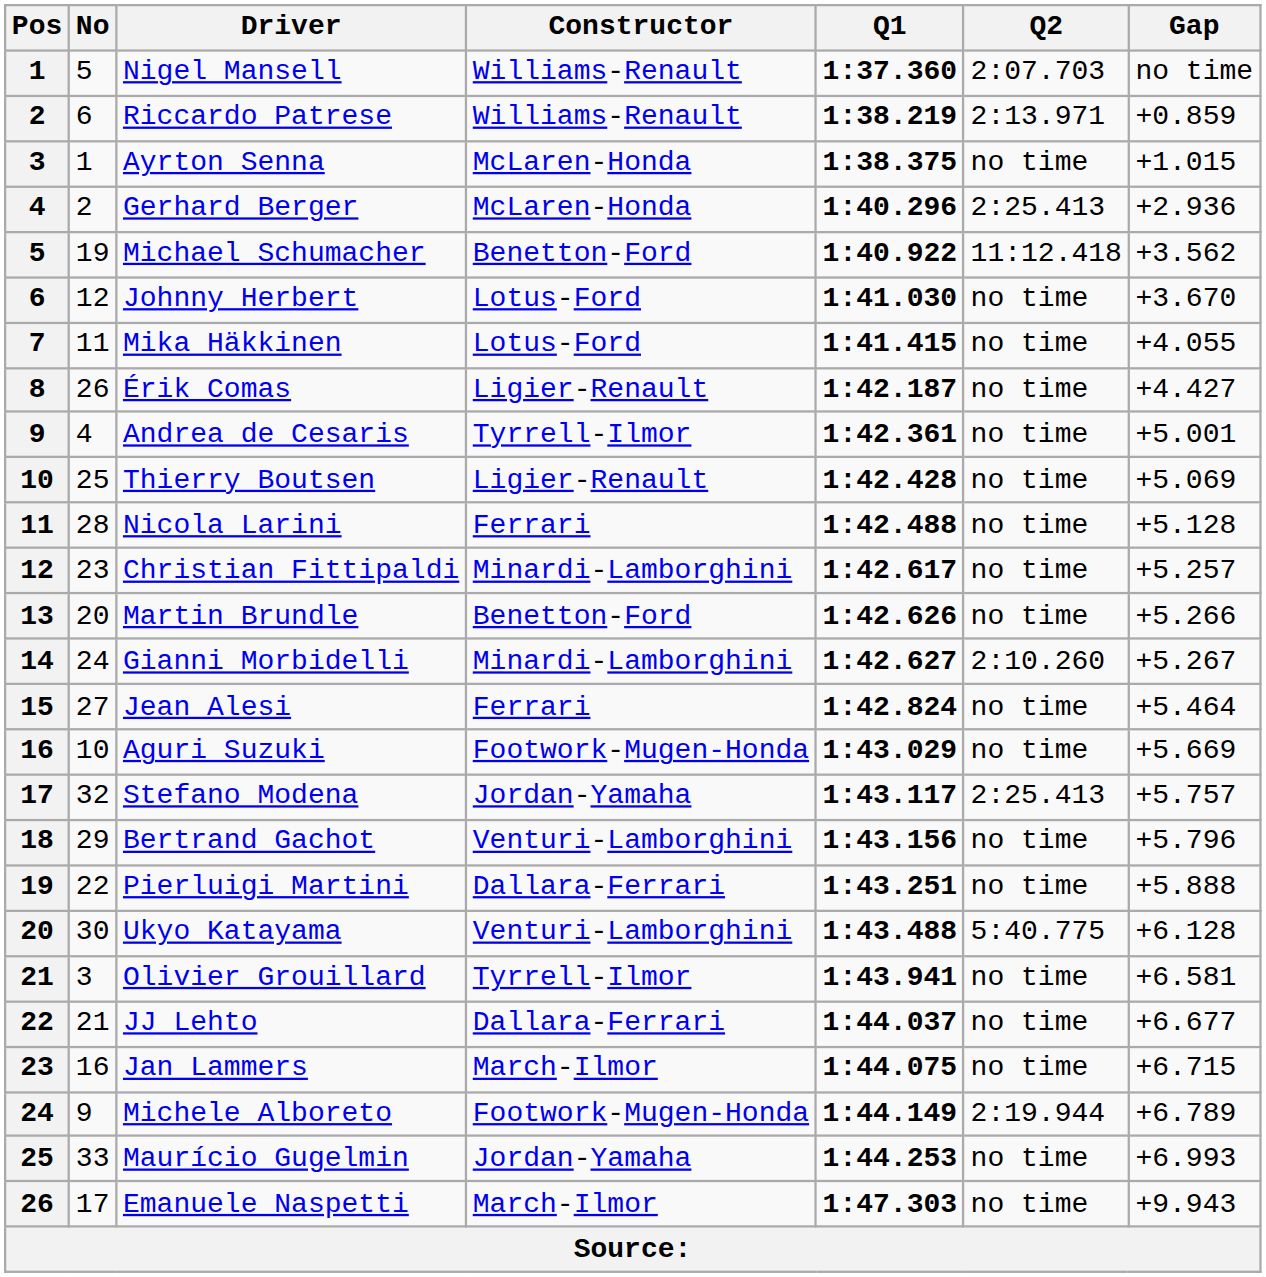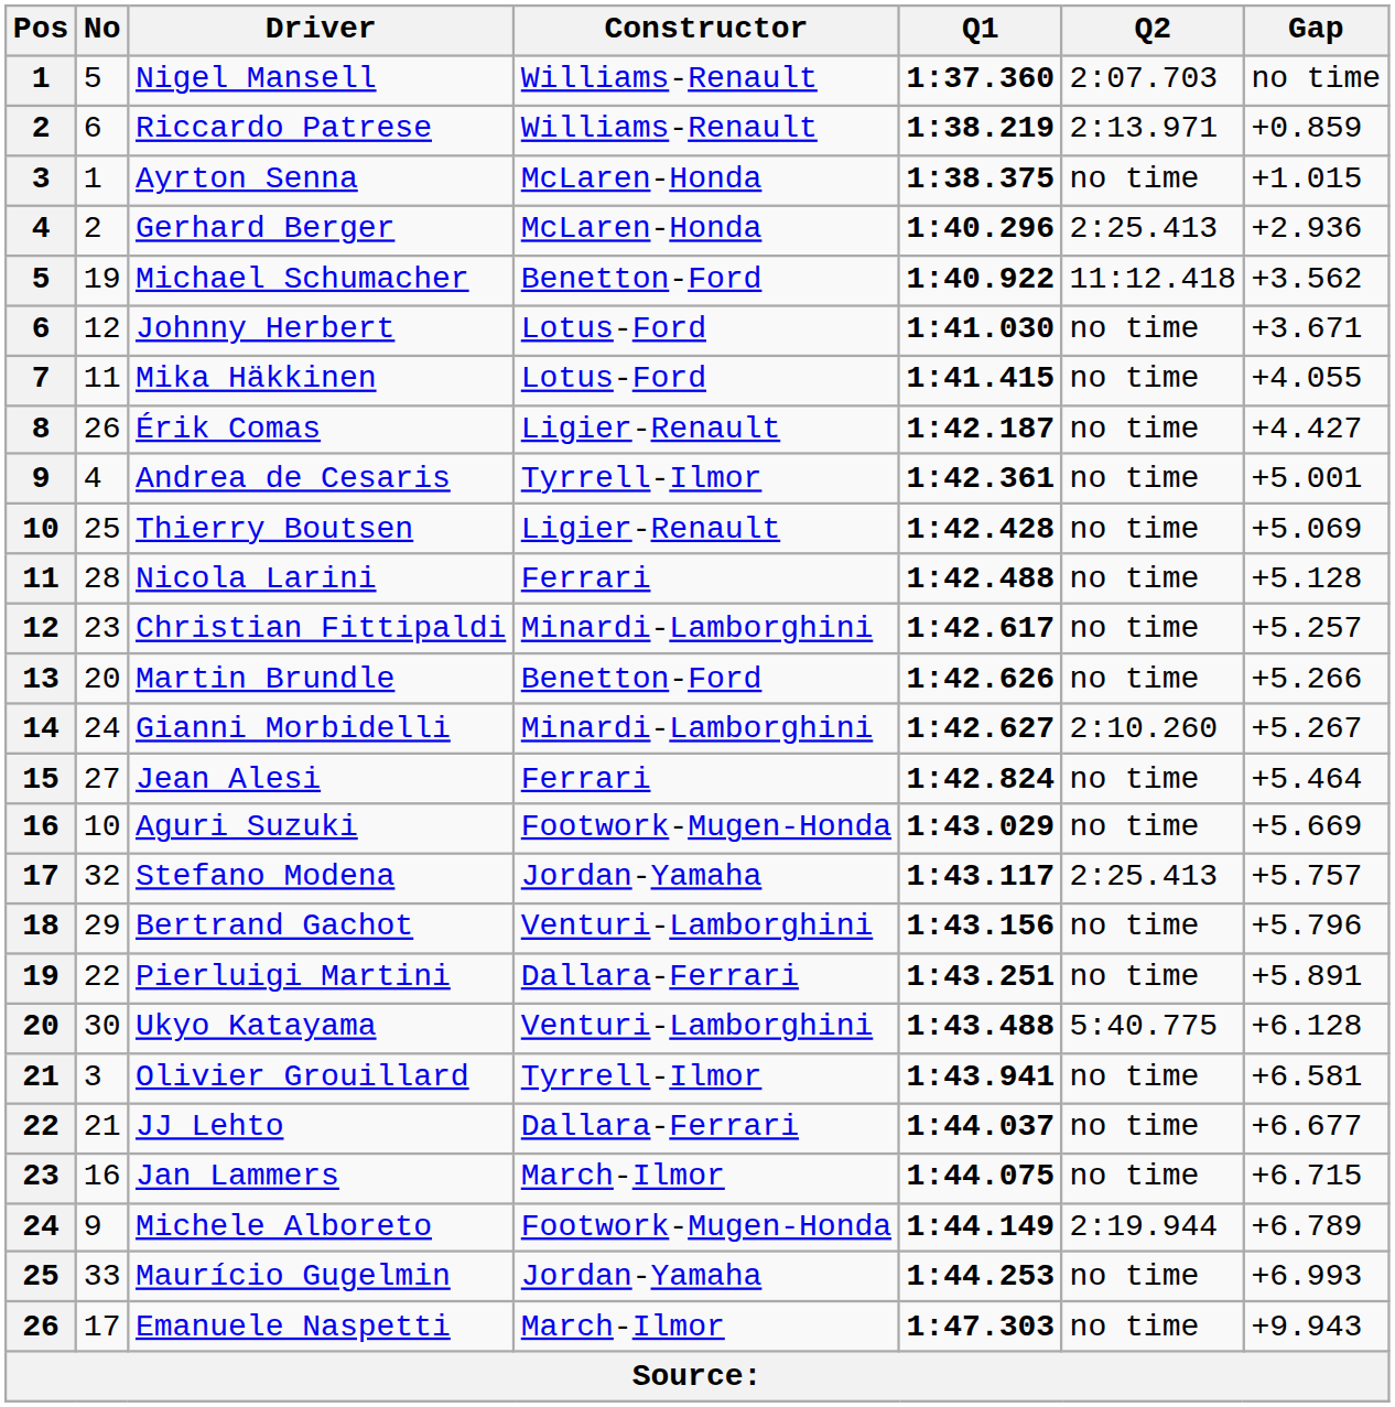 <table class="wikitable sortable" style="font-size: 95%;">
 <tr>
 <th>Pos</th>
 <th>No</th>
 <th>Driver</th>
 <th>Constructor</th>
 <th>Q1</th>
 <th>Q2</th>
 <th>Gap</th>
 </tr>
 <tr>
 <th>1</th>
 <td>5</td>
 <td> <a href='#'>Nigel Mansell</a></td>
 <td><a href='#'>Williams</a>-<a href='#'>Renault</a></td>
 <td><strong>1:37.360</strong></td>
 <td>2:07.703</td>
 <td>no time</td>
 </tr>
 <tr>
 <th>2</th>
 <td>6</td>
 <td> <a href='#'>Riccardo Patrese</a></td>
 <td><a href='#'>Williams</a>-<a href='#'>Renault</a></td>
 <td><strong>1:38.219</strong></td>
 <td>2:13.971</td>
 <td>+0.859</td>
 </tr>
 <tr>
 <th>3</th>
 <td>1</td>
 <td> <a href='#'>Ayrton Senna</a></td>
 <td><a href='#'>McLaren</a>-<a href='#'>Honda</a></td>
 <td><strong>1:38.375</strong></td>
 <td>no time</td>
 <td>+1.015</td>
 </tr>
 <tr>
 <th>4</th>
 <td>2</td>
 <td> <a href='#'>Gerhard Berger</a></td>
 <td><a href='#'>McLaren</a>-<a href='#'>Honda</a></td>
 <td><strong>1:40.296</strong></td>
 <td>2:25.413</td>
 <td>+2.936</td>
 </tr>
 <tr>
 <th>5</th>
 <td>19</td>
 <td> <a href='#'>Michael Schumacher</a></td>
 <td><a href='#'>Benetton</a>-<a href='#'>Ford</a></td>
 <td><strong>1:40.922</strong></td>
 <td>11:12.418</td>
 <td>+3.562</td>
 </tr>
 <tr>
 <th>6</th>
 <td>12</td>
 <td> <a href='#'>Johnny Herbert</a></td>
 <td><a href='#'>Lotus</a>-<a href='#'>Ford</a></td>
 <td><strong>1:41.030</strong></td>
 <td>no time</td>
-<td>+3.670</td>
+<td>+3.671</td>
 </tr>
 <tr>
 <th>7</th>
 <td>11</td>
 <td> <a href='#'>Mika Häkkinen</a></td>
 <td><a href='#'>Lotus</a>-<a href='#'>Ford</a></td>
 <td><strong>1:41.415</strong></td>
 <td>no time</td>
 <td>+4.055</td>
 </tr>
 <tr>
 <th>8</th>
 <td>26</td>
 <td> <a href='#'>Érik Comas</a></td>
 <td><a href='#'>Ligier</a>-<a href='#'>Renault</a></td>
 <td><strong>1:42.187</strong></td>
 <td>no time</td>
 <td>+4.427</td>
 </tr>
 <tr>
 <th>9</th>
 <td>4</td>
 <td> <a href='#'>Andrea de Cesaris</a></td>
 <td><a href='#'>Tyrrell</a>-<a href='#'>Ilmor</a></td>
 <td><strong>1:42.361</strong></td>
 <td>no time</td>
 <td>+5.001</td>
 </tr>
 <tr>
 <th>10</th>
 <td>25</td>
 <td> <a href='#'>Thierry Boutsen</a></td>
 <td><a href='#'>Ligier</a>-<a href='#'>Renault</a></td>
 <td><strong>1:42.428</strong></td>
 <td>no time</td>
 <td>+5.069</td>
 </tr>
 <tr>
 <th>11</th>
 <td>28</td>
 <td> <a href='#'>Nicola Larini</a></td>
 <td><a href='#'>Ferrari</a></td>
 <td><strong>1:42.488</strong></td>
 <td>no time</td>
 <td>+5.128</td>
 </tr>
 <tr>
 <th>12</th>
 <td>23</td>
 <td> <a href='#'>Christian Fittipaldi</a></td>
 <td><a href='#'>Minardi</a>-<a href='#'>Lamborghini</a></td>
 <td><strong>1:42.617</strong></td>
 <td>no time</td>
 <td>+5.257</td>
 </tr>
 <tr>
 <th>13</th>
 <td>20</td>
 <td> <a href='#'>Martin Brundle</a></td>
 <td><a href='#'>Benetton</a>-<a href='#'>Ford</a></td>
 <td><strong>1:42.626</strong></td>
 <td>no time</td>
 <td>+5.266</td>
 </tr>
 <tr>
 <th>14</th>
 <td>24</td>
 <td> <a href='#'>Gianni Morbidelli</a></td>
 <td><a href='#'>Minardi</a>-<a href='#'>Lamborghini</a></td>
 <td><strong>1:42.627</strong></td>
 <td>2:10.260</td>
 <td>+5.267</td>
 </tr>
 <tr>
 <th>15</th>
 <td>27</td>
 <td> <a href='#'>Jean Alesi</a></td>
 <td><a href='#'>Ferrari</a></td>
 <td><strong>1:42.824</strong></td>
 <td>no time</td>
 <td>+5.464</td>
 </tr>
 <tr>
 <th>16</th>
 <td>10</td>
 <td> <a href='#'>Aguri Suzuki</a></td>
 <td><a href='#'>Footwork</a>-<a href='#'>Mugen-Honda</a></td>
 <td><strong>1:43.029</strong></td>
 <td>no time</td>
 <td>+5.669</td>
 </tr>
 <tr>
 <th>17</th>
 <td>32</td>
 <td> <a href='#'>Stefano Modena</a></td>
 <td><a href='#'>Jordan</a>-<a href='#'>Yamaha</a></td>
 <td><strong>1:43.117</strong></td>
 <td>2:25.413</td>
 <td>+5.757</td>
 </tr>
 <tr>
 <th>18</th>
 <td>29</td>
 <td> <a href='#'>Bertrand Gachot</a></td>
 <td><a href='#'>Venturi</a>-<a href='#'>Lamborghini</a></td>
 <td><strong>1:43.156</strong></td>
 <td>no time</td>
 <td>+5.796</td>
 </tr>
 <tr>
 <th>19</th>
 <td>22</td>
 <td> <a href='#'>Pierluigi Martini</a></td>
 <td><a href='#'>Dallara</a>-<a href='#'>Ferrari</a></td>
 <td><strong>1:43.251</strong></td>
 <td>no time</td>
-<td>+5.888</td>
+<td>+5.891</td>
 </tr>
 <tr>
 <th>20</th>
 <td>30</td>
 <td> <a href='#'>Ukyo Katayama</a></td>
 <td><a href='#'>Venturi</a>-<a href='#'>Lamborghini</a></td>
 <td><strong>1:43.488</strong></td>
 <td>5:40.775</td>
 <td>+6.128</td>
 </tr>
 <tr>
 <th>21</th>
 <td>3</td>
 <td> <a href='#'>Olivier Grouillard</a></td>
 <td><a href='#'>Tyrrell</a>-<a href='#'>Ilmor</a></td>
 <td><strong>1:43.941</strong></td>
 <td>no time</td>
 <td>+6.581</td>
 </tr>
 <tr>
 <th>22</th>
 <td>21</td>
 <td> <a href='#'>JJ Lehto</a></td>
 <td><a href='#'>Dallara</a>-<a href='#'>Ferrari</a></td>
 <td><strong>1:44.037</strong></td>
 <td>no time</td>
 <td>+6.677</td>
 </tr>
 <tr>
 <th>23</th>
 <td>16</td>
 <td> <a href='#'>Jan Lammers</a></td>
 <td><a href='#'>March</a>-<a href='#'>Ilmor</a></td>
 <td><strong>1:44.075</strong></td>
 <td>no time</td>
 <td>+6.715</td>
 </tr>
 <tr>
 <th>24</th>
 <td>9</td>
 <td> <a href='#'>Michele Alboreto</a></td>
 <td><a href='#'>Footwork</a>-<a href='#'>Mugen-Honda</a></td>
 <td><strong>1:44.149</strong></td>
 <td>2:19.944</td>
 <td>+6.789</td>
 </tr>
 <tr>
 <th>25</th>
 <td>33</td>
 <td> <a href='#'>Maurício Gugelmin</a></td>
 <td><a href='#'>Jordan</a>-<a href='#'>Yamaha</a></td>
 <td><strong>1:44.253</strong></td>
 <td>no time</td>
 <td>+6.993</td>
 </tr>
 <tr>
 <th>26</th>
 <td>17</td>
 <td> <a href='#'>Emanuele Naspetti</a></td>
 <td><a href='#'>March</a>-<a href='#'>Ilmor</a></td>
 <td><strong>1:47.303</strong></td>
 <td>no time</td>
 <td>+9.943</td>
 </tr>
 <tr>
 <th colspan="8">Source:</th>
 </tr>
 </table>
